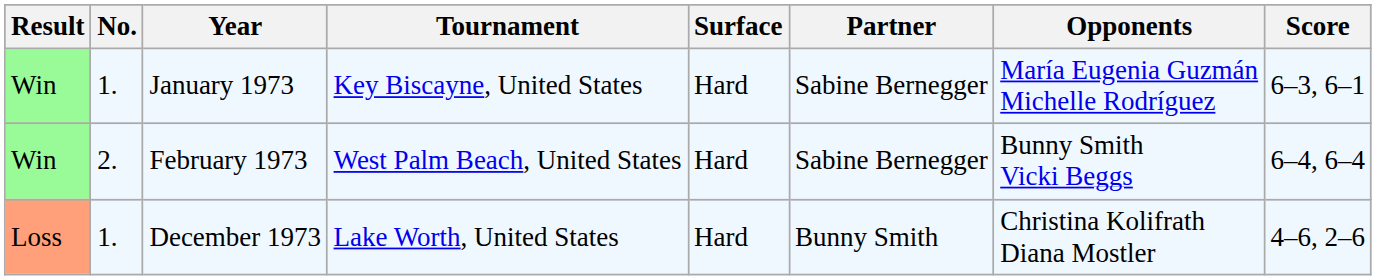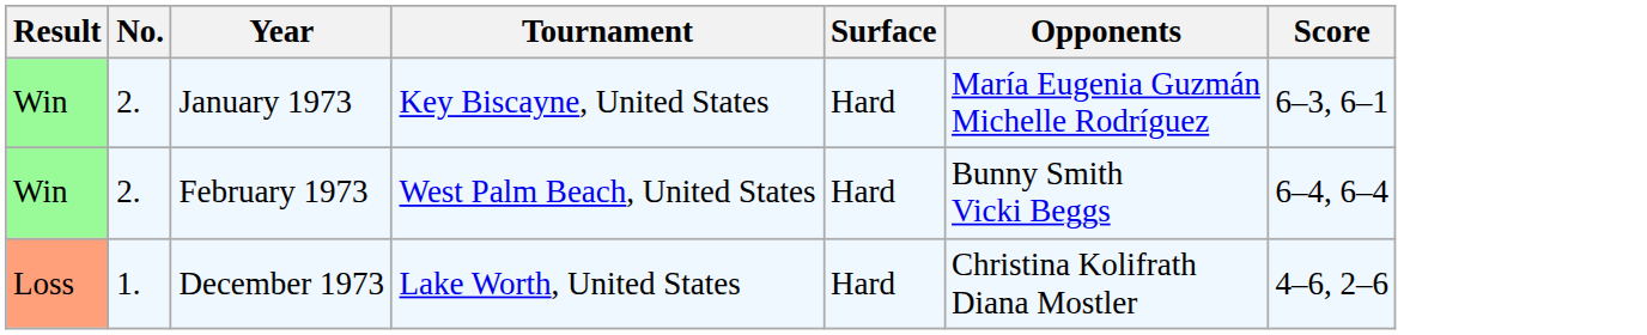 <table class="sortable wikitable" style=font-size:97%>
 <tr>
 <th>Result</th>
 <th>No.</th>
 <th>Year</th>
 <th>Tournament</th>
 <th>Surface</th>
-<th>Partner</th>
 <th>Opponents</th>
 <th>Score</th>
 </tr>
 <tr style="background:#f0f8ff;">
 <td style="background:#98fb98;">Win</td>
-<td>1.</td>
+<td>2.</td>
 <td>January 1973</td>
 <td><a href='#'>Key Biscayne</a>, United States</td>
 <td>Hard</td>
-<td> Sabine Bernegger</td>
 <td> <a href='#'>María Eugenia Guzmán</a> <br>  <a href='#'>Michelle Rodríguez</a></td>
 <td>6–3, 6–1</td>
 </tr>
 <tr style="background:#f0f8ff;">
 <td style="background:#98fb98;">Win</td>
 <td>2.</td>
 <td>February 1973</td>
 <td><a href='#'>West Palm Beach</a>, United States</td>
 <td>Hard</td>
-<td> Sabine Bernegger</td>
 <td> Bunny Smith <br>  <a href='#'>Vicki Beggs</a></td>
 <td>6–4, 6–4</td>
 </tr>
 <tr style="background:#f0f8ff;">
 <td style="background:#ffa07a;">Loss</td>
 <td>1.</td>
 <td>December 1973</td>
 <td><a href='#'>Lake Worth</a>, United States</td>
 <td>Hard</td>
-<td> Bunny Smith</td>
 <td> Christina Kolifrath <br>  Diana Mostler</td>
 <td>4–6, 2–6</td>
 </tr>
 </table>
